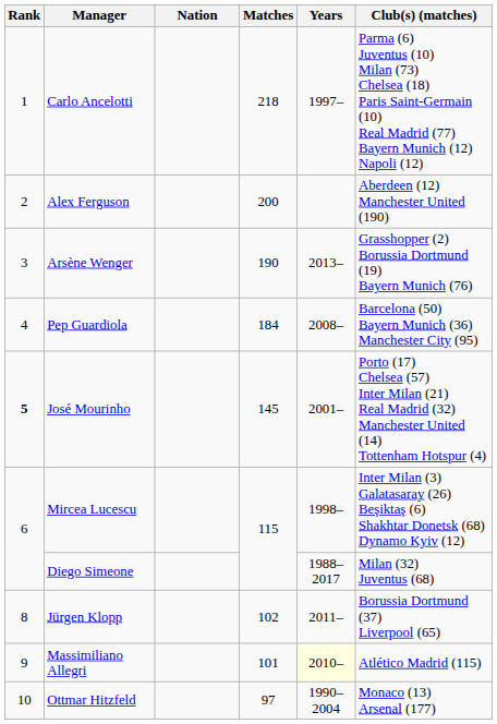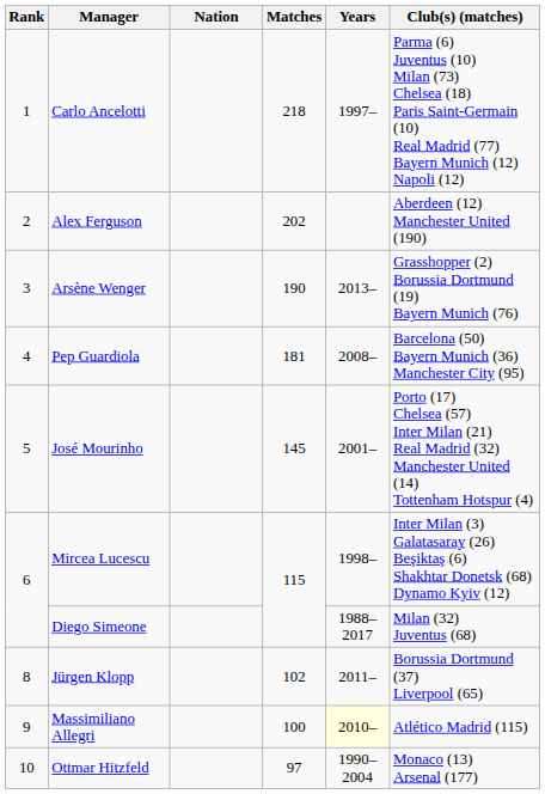 <table class="wikitable sortable">
 <tr>
 <th width="8px">Rank</th>
 <th width="120px">Manager</th>
 <th width="90px">Nation</th>
 <th width="40px">Matches</th>
 <th width="60px">Years</th>
 <th width="150px">Club(s) (matches)</th>
 </tr>
 <tr>
 <td align=center>1</td>
 <td><a href='#'>Carlo Ancelotti</a></td>
 <td></td>
 <td align=center>218</td>
 <td align=center>1997–</td>
 <td><a href='#'>Parma</a> (6)<br><a href='#'>Juventus</a> (10)<br><a href='#'>Milan</a> (73)<br><a href='#'>Chelsea</a> (18)<br><a href='#'>Paris Saint-Germain</a> (10)<br><a href='#'>Real Madrid</a> (77)<br><a href='#'>Bayern Munich</a> (12)<br><a href='#'>Napoli</a> (12)</td>
 </tr>
 <tr>
 <td align=center>2</td>
 <td><a href='#'>Alex Ferguson</a></td>
 <td></td>
-<td align=center>200</td>
+<td align=center>202</td>
 <td align=center></td>
 <td><a href='#'>Aberdeen</a> (12)<br> <a href='#'>Manchester United</a> (190)</td>
 </tr>
 <tr>
 <td align=center>3</td>
 <td><a href='#'>Arsène Wenger</a></td>
 <td></td>
 <td align=center>190</td>
 <td align=center>2013–</td>
 <td><a href='#'>Grasshopper</a> (2)<br><a href='#'>Borussia Dortmund</a> (19)<br><a href='#'>Bayern Munich</a> (76)</td>
 </tr>
 <tr>
 <td align=center>4</td>
 <td><a href='#'>Pep Guardiola</a></td>
 <td></td>
-<td align=center>184</td>
+<td align=center>181</td>
 <td align=center>2008–</td>
 <td><a href='#'>Barcelona</a> (50)<br><a href='#'>Bayern Munich</a> (36)<br><a href='#'>Manchester City</a> (95)</td>
 </tr>
 <tr>
-<td align=center><strong>5</strong></td>
+<td align=center>5</td>
 <td><a href='#'>José Mourinho</a></td>
 <td></td>
 <td align=center>145</td>
 <td align=center>2001–</td>
 <td><a href='#'>Porto</a> (17)<br><a href='#'>Chelsea</a> (57)<br><a href='#'>Inter Milan</a> (21)<br><a href='#'>Real Madrid</a> (32)<br><a href='#'>Manchester United</a> (14)<br><a href='#'>Tottenham Hotspur</a> (4)</td>
 </tr>
 <tr>
 <td align=center rowspan=2>6</td>
 <td><a href='#'>Mircea Lucescu</a></td>
 <td></td>
 <td align=center rowspan=2>115</td>
 <td align=center>1998–</td>
 <td><a href='#'>Inter Milan</a> (3)<br><a href='#'>Galatasaray</a> (26)<br><a href='#'>Beşiktaş</a> (6)<br><a href='#'>Shakhtar Donetsk</a> (68)<br><a href='#'>Dynamo Kyiv</a> (12)</td>
 </tr>
 <tr>
 <td><a href='#'>Diego Simeone</a></td>
 <td></td>
 <td align=center>1988–2017</td>
 <td><a href='#'>Milan</a> (32)<br><a href='#'>Juventus</a> (68)</td>
 </tr>
 <tr>
 <td align=center>8</td>
 <td><a href='#'>Jürgen Klopp</a></td>
 <td></td>
 <td align=center>102</td>
 <td align=center>2011–</td>
 <td><a href='#'>Borussia Dortmund</a> (37)<br><a href='#'>Liverpool</a> (65)</td>
 </tr>
 <tr>
 <td align=center>9</td>
 <td><a href='#'>Massimiliano Allegri</a></td>
 <td></td>
-<td align=center>101</td>
+<td align=center>100</td>
 <td align=center style="background: lightyellow;">2010–</td>
 <td><a href='#'>Atlético Madrid</a> (115)</td>
 </tr>
 <tr>
 <td align=center>10</td>
 <td><a href='#'>Ottmar Hitzfeld</a></td>
 <td></td>
 <td align=center>97</td>
 <td align=center>1990–2004</td>
 <td><a href='#'>Monaco</a> (13)<br><a href='#'>Arsenal</a> (177)</td>
 </tr>
 </table>
